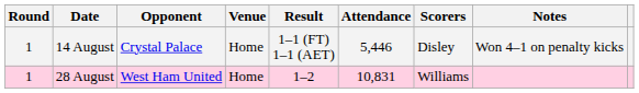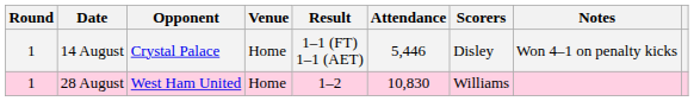 <table class="wikitable">
 <tr>
 <th>Round</th>
 <th>Date</th>
 <th>Opponent</th>
 <th>Venue</th>
 <th>Result</th>
 <th>Attendance</th>
 <th>Scorers</th>
 <th>Notes</th>
 <th></th>
 </tr>
 <tr style="background:#f3f3f3;">
 <td style="text-align:center;">1</td>
 <td>14 August</td>
 <td><a href='#'>Crystal Palace</a></td>
 <td>Home</td>
 <td style="text-align:center;">1–1 (FT)<br>1–1 (AET)</td>
 <td style="text-align:center;">5,446</td>
 <td>Disley</td>
 <td>Won 4–1 on penalty kicks</td>
 <td></td>
 </tr>
 <tr style="background:#ffd0e3;">
 <td style="text-align:center;">1</td>
 <td>28 August</td>
 <td><a href='#'>West Ham United</a></td>
 <td>Home</td>
 <td style="text-align:center;">1–2</td>
-<td style="text-align:center;">10,831</td>
+<td style="text-align:center;">10,830</td>
 <td>Williams</td>
 <td></td>
 <td></td>
 </tr>
 </table>
